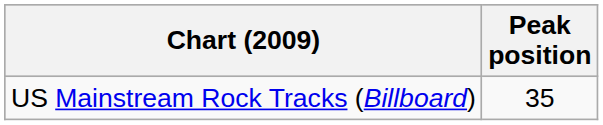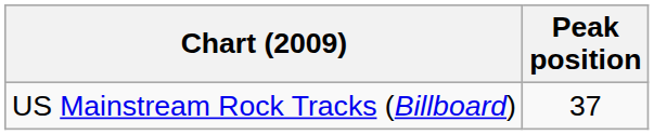 <table class="wikitable sortable">
 <tr>
 <th>Chart (2009)</th>
 <th>Peak<br>position</th>
 </tr>
 <tr>
 <td>US <a href='#'>Mainstream Rock Tracks</a> (<em><a href='#'>Billboard</a></em>)</td>
-<td align="center">35</td>
+<td align="center">37</td>
 </tr>
 </table>
